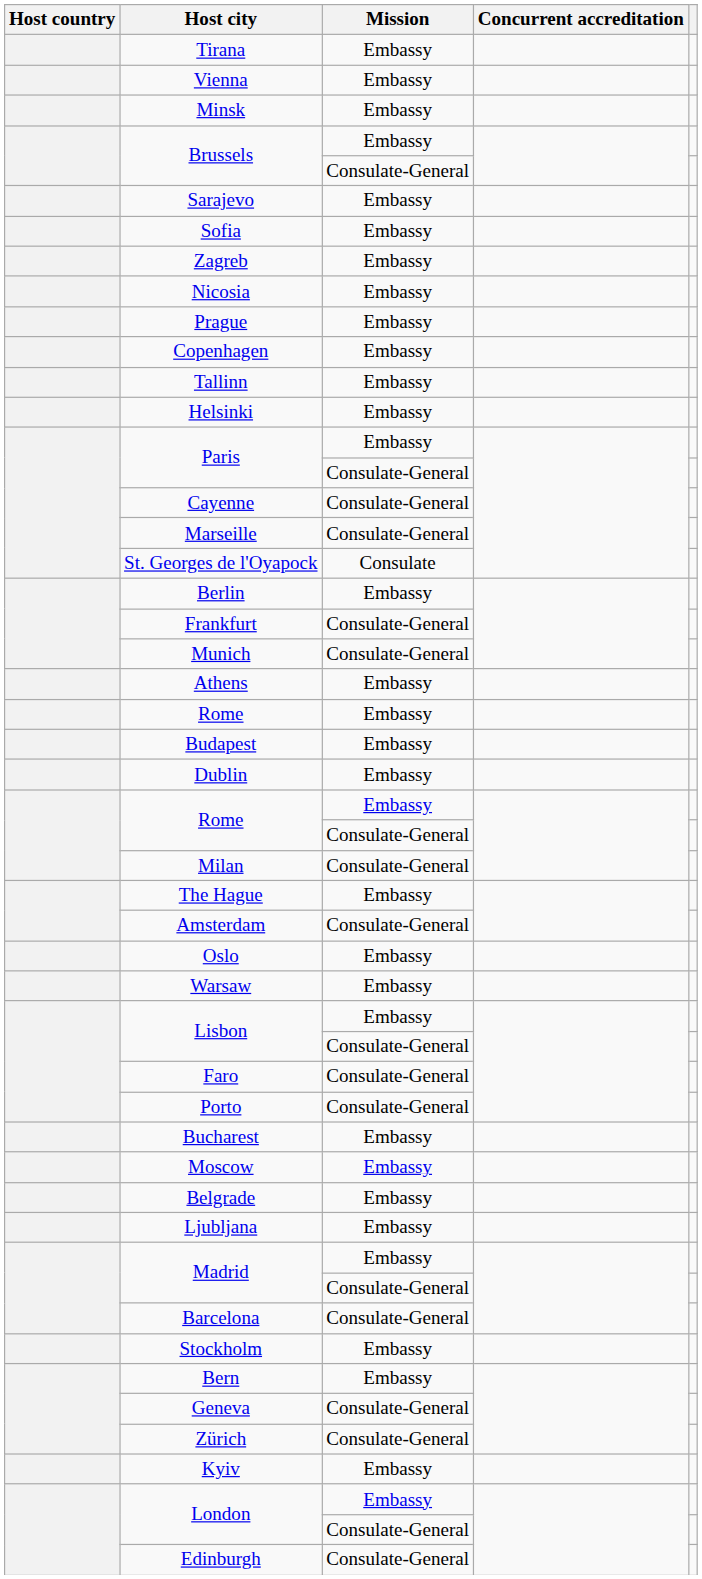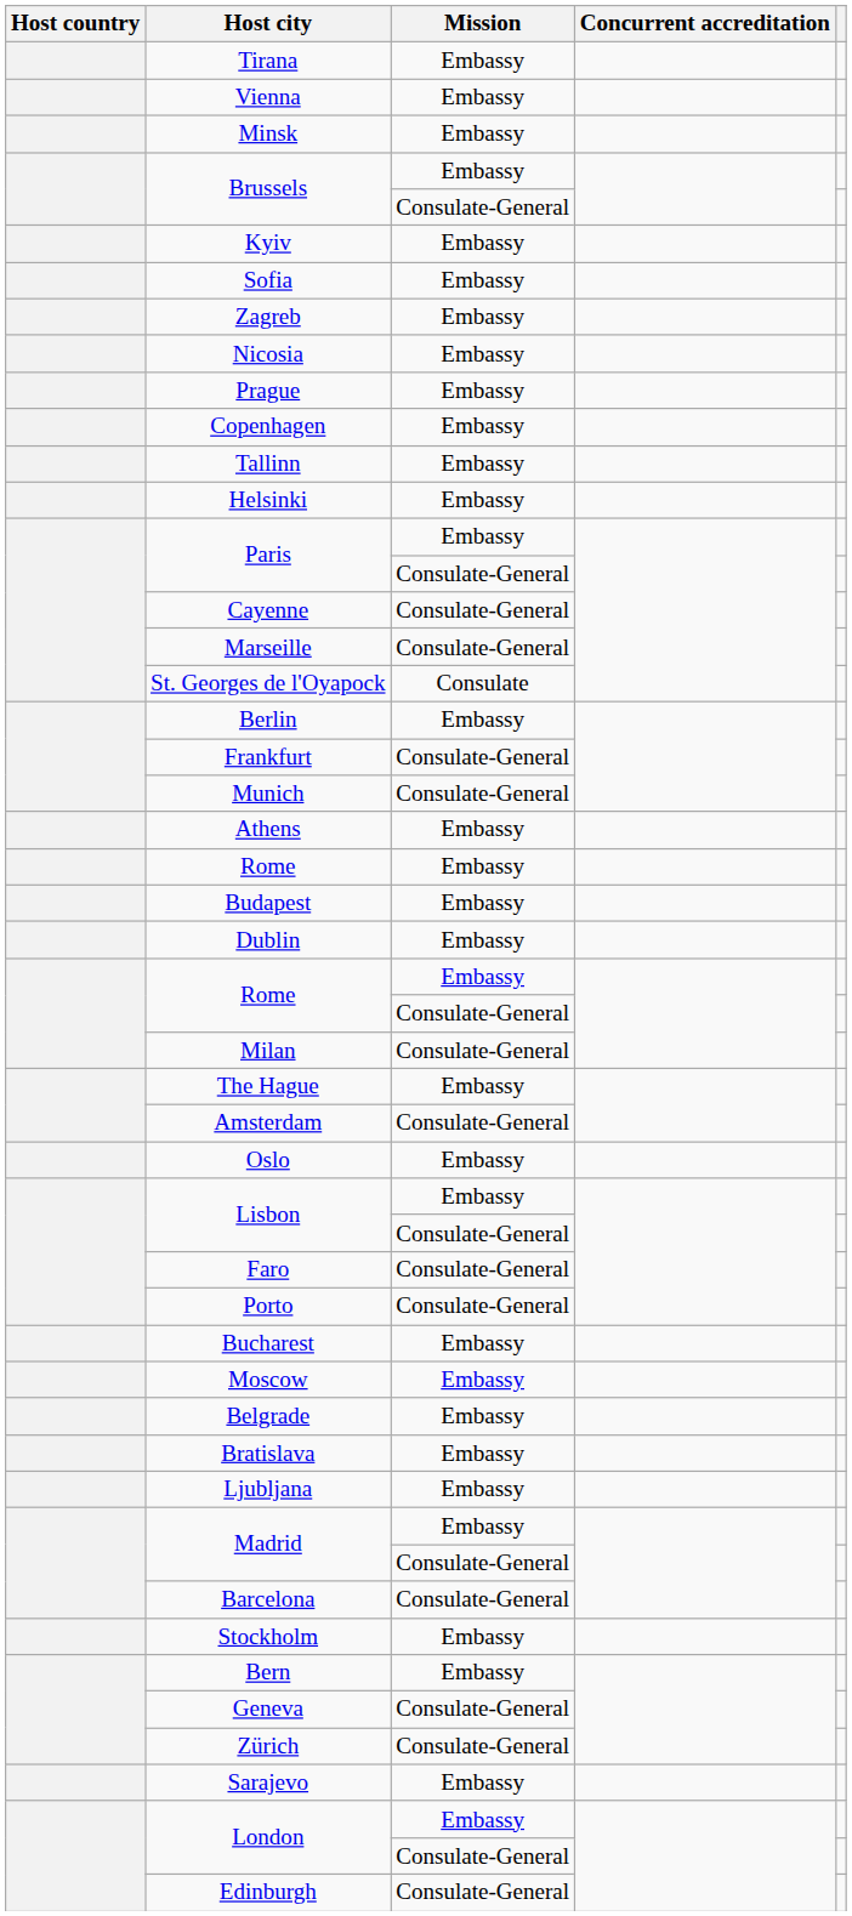 <table class="wikitable plainrowheaders" style="text-align:center;">
 <tr>
 <th scope="col">Host country</th>
 <th scope="col">Host city</th>
 <th scope="col">Mission</th>
 <th scope="col">Concurrent accreditation</th>
 <th scope="col"></th>
 </tr>
 <tr>
 <th scope="row"></th>
 <td><a href='#'>Tirana</a></td>
 <td>Embassy</td>
 <td></td>
 <td></td>
 </tr>
 <tr>
 <th scope="row"></th>
 <td><a href='#'>Vienna</a></td>
 <td>Embassy</td>
 <td></td>
 <td></td>
 </tr>
 <tr>
 <th scope="row"></th>
 <td><a href='#'>Minsk</a></td>
 <td>Embassy</td>
 <td></td>
 <td></td>
 </tr>
 <tr>
 <th scope="row" rowspan="2"></th>
 <td rowspan="2"><a href='#'>Brussels</a></td>
 <td>Embassy</td>
 <td rowspan="2"><br></td>
 <td></td>
 </tr>
 <tr>
 <td>Consulate-General</td>
 <td></td>
 </tr>
 <tr>
 <th scope="row"></th>
-<td><a href='#'>Sarajevo</a></td>
+<td><a href='#'>Kyiv</a></td>
 <td>Embassy</td>
 <td></td>
 <td></td>
 </tr>
 <tr>
 <th scope="row"></th>
 <td><a href='#'>Sofia</a></td>
 <td>Embassy</td>
 <td></td>
 <td></td>
 </tr>
 <tr>
 <th scope="row"></th>
 <td><a href='#'>Zagreb</a></td>
 <td>Embassy</td>
 <td></td>
 <td></td>
 </tr>
 <tr>
 <th scope="row"></th>
 <td><a href='#'>Nicosia</a></td>
 <td>Embassy</td>
 <td></td>
 <td></td>
 </tr>
 <tr>
 <th scope="row"></th>
 <td><a href='#'>Prague</a></td>
 <td>Embassy</td>
 <td></td>
 <td></td>
 </tr>
 <tr>
 <th scope="row"></th>
 <td><a href='#'>Copenhagen</a></td>
 <td>Embassy</td>
 <td></td>
 <td></td>
 </tr>
 <tr>
 <th scope="row"></th>
 <td><a href='#'>Tallinn</a></td>
 <td>Embassy</td>
 <td></td>
 <td></td>
 </tr>
 <tr>
 <th scope="row"></th>
 <td><a href='#'>Helsinki</a></td>
 <td>Embassy</td>
 <td></td>
 <td></td>
 </tr>
 <tr>
 <th scope="row" rowspan="5"></th>
 <td rowspan="2"><a href='#'>Paris</a></td>
 <td>Embassy</td>
 <td rowspan="5"><br></td>
 <td></td>
 </tr>
 <tr>
 <td>Consulate-General</td>
 <td></td>
 </tr>
 <tr>
 <td><a href='#'>Cayenne</a></td>
 <td>Consulate-General</td>
 <td></td>
 </tr>
 <tr>
 <td><a href='#'>Marseille</a></td>
 <td>Consulate-General</td>
 <td></td>
 </tr>
 <tr>
 <td><a href='#'>St. Georges de l'Oyapock</a></td>
 <td>Consulate</td>
 <td></td>
 </tr>
 <tr>
 <th scope="row" rowspan="3"></th>
 <td><a href='#'>Berlin</a></td>
 <td>Embassy</td>
 <td rowspan="3"></td>
 <td></td>
 </tr>
 <tr>
 <td><a href='#'>Frankfurt</a></td>
 <td>Consulate-General</td>
 <td></td>
 </tr>
 <tr>
 <td><a href='#'>Munich</a></td>
 <td>Consulate-General</td>
 <td></td>
 </tr>
 <tr>
 <th scope="row"></th>
 <td><a href='#'>Athens</a></td>
 <td>Embassy</td>
 <td></td>
 <td></td>
 </tr>
 <tr>
 <th scope="row"></th>
 <td><a href='#'>Rome</a></td>
 <td>Embassy</td>
 <td></td>
 <td></td>
 </tr>
 <tr>
 <th scope="row"></th>
 <td><a href='#'>Budapest</a></td>
 <td>Embassy</td>
 <td></td>
 <td></td>
 </tr>
 <tr>
 <th scope="row"></th>
 <td><a href='#'>Dublin</a></td>
 <td>Embassy</td>
 <td></td>
 <td></td>
 </tr>
 <tr>
 <th scope="row" rowspan="3"></th>
 <td rowspan="2"><a href='#'>Rome</a></td>
 <td><a href='#'>Embassy</a></td>
 <td rowspan="3"></td>
 <td></td>
 </tr>
 <tr>
 <td>Consulate-General</td>
 <td></td>
 </tr>
 <tr>
 <td><a href='#'>Milan</a></td>
 <td>Consulate-General</td>
 <td></td>
 </tr>
 <tr>
 <th scope="row" rowspan="2"></th>
 <td><a href='#'>The Hague</a></td>
 <td>Embassy</td>
 <td rowspan="2"></td>
 <td></td>
 </tr>
 <tr>
 <td><a href='#'>Amsterdam</a></td>
 <td>Consulate-General</td>
 <td></td>
 </tr>
 <tr>
 <th scope="row"></th>
 <td><a href='#'>Oslo</a></td>
 <td>Embassy</td>
 <td></td>
 <td></td>
 </tr>
 <tr>
-<th scope="row"></th>
-<td><a href='#'>Warsaw</a></td>
-<td>Embassy</td>
-<td></td>
-<td></td>
-</tr>
-<tr>
 <th scope="row" rowspan="4"></th>
 <td rowspan="2"><a href='#'>Lisbon</a></td>
 <td>Embassy</td>
 <td rowspan="4"></td>
 <td></td>
 </tr>
 <tr>
 <td>Consulate-General</td>
 <td></td>
 </tr>
 <tr>
 <td><a href='#'>Faro</a></td>
 <td>Consulate-General</td>
 <td></td>
 </tr>
 <tr>
 <td><a href='#'>Porto</a></td>
 <td>Consulate-General</td>
 <td></td>
 </tr>
 <tr>
 <th scope="row"></th>
 <td><a href='#'>Bucharest</a></td>
 <td>Embassy</td>
 <td></td>
 <td></td>
 </tr>
 <tr>
 <th scope="row"></th>
 <td><a href='#'>Moscow</a></td>
 <td><a href='#'>Embassy</a></td>
 <td></td>
 <td></td>
 </tr>
 <tr>
 <th scope="row"></th>
 <td><a href='#'>Belgrade</a></td>
+<td>Embassy</td>
+<td></td>
+<td></td>
+</tr>
+<tr>
+<th scope="row"></th>
+<td><a href='#'>Bratislava</a></td>
 <td>Embassy</td>
 <td></td>
 <td></td>
 </tr>
 <tr>
 <th scope="row"></th>
 <td><a href='#'>Ljubljana</a></td>
 <td>Embassy</td>
 <td></td>
 <td></td>
 </tr>
 <tr>
 <th scope="row" rowspan="3"></th>
 <td rowspan="2"><a href='#'>Madrid</a></td>
 <td>Embassy</td>
 <td rowspan="3"></td>
 <td></td>
 </tr>
 <tr>
 <td>Consulate-General</td>
 <td></td>
 </tr>
 <tr>
 <td><a href='#'>Barcelona</a></td>
 <td>Consulate-General</td>
 <td></td>
 </tr>
 <tr>
 <th scope="row"></th>
 <td><a href='#'>Stockholm</a></td>
 <td>Embassy</td>
 <td></td>
 <td></td>
 </tr>
 <tr>
 <th scope="row" rowspan="3"></th>
 <td><a href='#'>Bern</a></td>
 <td>Embassy</td>
 <td rowspan="3"></td>
 <td></td>
 </tr>
 <tr>
 <td><a href='#'>Geneva</a></td>
 <td>Consulate-General</td>
 <td></td>
 </tr>
 <tr>
 <td><a href='#'>Zürich</a></td>
 <td>Consulate-General</td>
 <td></td>
 </tr>
 <tr>
 <th scope="row"></th>
-<td><a href='#'>Kyiv</a></td>
+<td><a href='#'>Sarajevo</a></td>
 <td>Embassy</td>
 <td></td>
 <td></td>
 </tr>
 <tr>
 <th scope="row" rowspan="3"></th>
 <td rowspan="2"><a href='#'>London</a></td>
 <td><a href='#'>Embassy</a></td>
 <td rowspan="3"></td>
 <td></td>
 </tr>
 <tr>
 <td>Consulate-General</td>
 <td></td>
 </tr>
 <tr>
 <td><a href='#'>Edinburgh</a></td>
 <td>Consulate-General</td>
 <td></td>
 </tr>
 </table>
